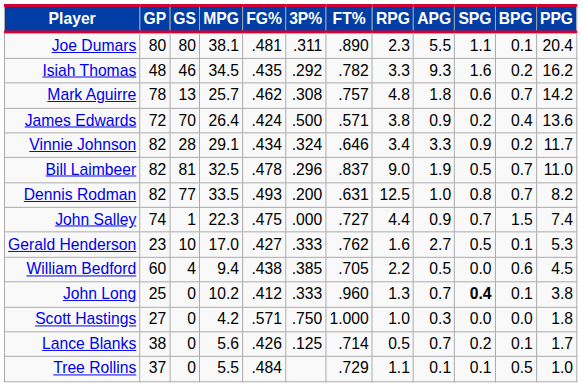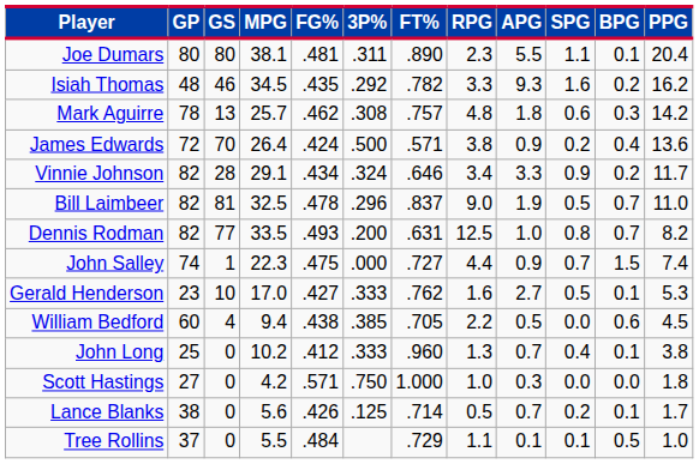 <table class="wikitable sortable" style="text-align:right;">
 <tr>
 <th style="background:#003DA5; color:#FFFFFF; border-top:#D50032 3px solid; border-bottom:#D50032 3px solid;">Player</th>
 <th style="background:#003DA5; color:#FFFFFF; border-top:#D50032 3px solid; border-bottom:#D50032 3px solid;">GP</th>
 <th style="background:#003DA5; color:#FFFFFF; border-top:#D50032 3px solid; border-bottom:#D50032 3px solid;">GS</th>
 <th style="background:#003DA5; color:#FFFFFF; border-top:#D50032 3px solid; border-bottom:#D50032 3px solid;">MPG</th>
 <th style="background:#003DA5; color:#FFFFFF; border-top:#D50032 3px solid; border-bottom:#D50032 3px solid;">FG%</th>
 <th style="background:#003DA5; color:#FFFFFF; border-top:#D50032 3px solid; border-bottom:#D50032 3px solid;">3P%</th>
 <th style="background:#003DA5; color:#FFFFFF; border-top:#D50032 3px solid; border-bottom:#D50032 3px solid;">FT%</th>
 <th style="background:#003DA5; color:#FFFFFF; border-top:#D50032 3px solid; border-bottom:#D50032 3px solid;">RPG</th>
 <th style="background:#003DA5; color:#FFFFFF; border-top:#D50032 3px solid; border-bottom:#D50032 3px solid;">APG</th>
 <th style="background:#003DA5; color:#FFFFFF; border-top:#D50032 3px solid; border-bottom:#D50032 3px solid;">SPG</th>
 <th style="background:#003DA5; color:#FFFFFF; border-top:#D50032 3px solid; border-bottom:#D50032 3px solid;">BPG</th>
 <th style="background:#003DA5; color:#FFFFFF; border-top:#D50032 3px solid; border-bottom:#D50032 3px solid;">PPG</th>
 </tr>
 <tr>
 <td><a href='#'>Joe Dumars</a></td>
 <td>80</td>
 <td>80</td>
 <td>38.1</td>
 <td>.481</td>
 <td>.311</td>
 <td>.890</td>
 <td>2.3</td>
 <td>5.5</td>
 <td>1.1</td>
 <td>0.1</td>
 <td>20.4</td>
 </tr>
 <tr>
 <td><a href='#'>Isiah Thomas</a></td>
 <td>48</td>
 <td>46</td>
 <td>34.5</td>
 <td>.435</td>
 <td>.292</td>
 <td>.782</td>
 <td>3.3</td>
 <td>9.3</td>
 <td>1.6</td>
 <td>0.2</td>
 <td>16.2</td>
 </tr>
 <tr>
 <td><a href='#'>Mark Aguirre</a></td>
 <td>78</td>
 <td>13</td>
 <td>25.7</td>
 <td>.462</td>
 <td>.308</td>
 <td>.757</td>
 <td>4.8</td>
 <td>1.8</td>
 <td>0.6</td>
-<td>0.7</td>
+<td>0.3</td>
 <td>14.2</td>
 </tr>
 <tr>
 <td><a href='#'>James Edwards</a></td>
 <td>72</td>
 <td>70</td>
 <td>26.4</td>
 <td>.424</td>
 <td>.500</td>
 <td>.571</td>
 <td>3.8</td>
 <td>0.9</td>
 <td>0.2</td>
 <td>0.4</td>
 <td>13.6</td>
 </tr>
 <tr>
 <td><a href='#'>Vinnie Johnson</a></td>
 <td>82</td>
 <td>28</td>
 <td>29.1</td>
 <td>.434</td>
 <td>.324</td>
 <td>.646</td>
 <td>3.4</td>
 <td>3.3</td>
 <td>0.9</td>
 <td>0.2</td>
 <td>11.7</td>
 </tr>
 <tr>
 <td><a href='#'>Bill Laimbeer</a></td>
 <td>82</td>
 <td>81</td>
 <td>32.5</td>
 <td>.478</td>
 <td>.296</td>
 <td>.837</td>
 <td>9.0</td>
 <td>1.9</td>
 <td>0.5</td>
 <td>0.7</td>
 <td>11.0</td>
 </tr>
 <tr>
 <td><a href='#'>Dennis Rodman</a></td>
 <td>82</td>
 <td>77</td>
 <td>33.5</td>
 <td>.493</td>
 <td>.200</td>
 <td>.631</td>
 <td>12.5</td>
 <td>1.0</td>
 <td>0.8</td>
 <td>0.7</td>
 <td>8.2</td>
 </tr>
 <tr>
 <td><a href='#'>John Salley</a></td>
 <td>74</td>
 <td>1</td>
 <td>22.3</td>
 <td>.475</td>
 <td>.000</td>
 <td>.727</td>
 <td>4.4</td>
 <td>0.9</td>
 <td>0.7</td>
 <td>1.5</td>
 <td>7.4</td>
 </tr>
 <tr>
 <td><a href='#'>Gerald Henderson</a></td>
 <td>23</td>
 <td>10</td>
 <td>17.0</td>
 <td>.427</td>
 <td>.333</td>
 <td>.762</td>
 <td>1.6</td>
 <td>2.7</td>
 <td>0.5</td>
 <td>0.1</td>
 <td>5.3</td>
 </tr>
 <tr>
 <td><a href='#'>William Bedford</a></td>
 <td>60</td>
 <td>4</td>
 <td>9.4</td>
 <td>.438</td>
 <td>.385</td>
 <td>.705</td>
 <td>2.2</td>
 <td>0.5</td>
 <td>0.0</td>
 <td>0.6</td>
 <td>4.5</td>
 </tr>
 <tr>
 <td><a href='#'>John Long</a></td>
 <td>25</td>
 <td>0</td>
 <td>10.2</td>
 <td>.412</td>
 <td>.333</td>
 <td>.960</td>
 <td>1.3</td>
 <td>0.7</td>
-<td><strong>0.4</strong></td>
+<td>0.4</td>
 <td>0.1</td>
 <td>3.8</td>
 </tr>
 <tr>
 <td><a href='#'>Scott Hastings</a></td>
 <td>27</td>
 <td>0</td>
 <td>4.2</td>
 <td>.571</td>
 <td>.750</td>
 <td>1.000</td>
 <td>1.0</td>
 <td>0.3</td>
 <td>0.0</td>
 <td>0.0</td>
 <td>1.8</td>
 </tr>
 <tr>
 <td><a href='#'>Lance Blanks</a></td>
 <td>38</td>
 <td>0</td>
 <td>5.6</td>
 <td>.426</td>
 <td>.125</td>
 <td>.714</td>
 <td>0.5</td>
 <td>0.7</td>
 <td>0.2</td>
 <td>0.1</td>
 <td>1.7</td>
 </tr>
 <tr>
 <td><a href='#'>Tree Rollins</a></td>
 <td>37</td>
 <td>0</td>
 <td>5.5</td>
 <td>.484</td>
 <td></td>
 <td>.729</td>
 <td>1.1</td>
 <td>0.1</td>
 <td>0.1</td>
 <td>0.5</td>
 <td>1.0</td>
 </tr>
 </table>
